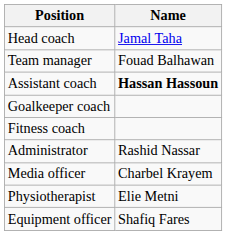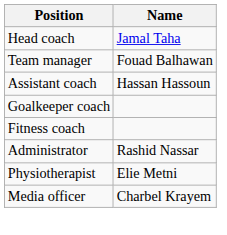 <table class="wikitable">
 <tr>
 <th>Position</th>
 <th>Name</th>
 </tr>
 <tr>
 <td>Head coach</td>
 <td> <a href='#'>Jamal Taha</a></td>
 </tr>
 <tr>
 <td>Team manager</td>
 <td> Fouad Balhawan</td>
 </tr>
 <tr>
 <td>Assistant coach</td>
-<td><strong> Hassan Hassoun</strong></td>
+<td> Hassan Hassoun</td>
 </tr>
 <tr>
 <td>Goalkeeper coach</td>
 <td></td>
 </tr>
 <tr>
 <td>Fitness coach</td>
 <td></td>
 </tr>
 <tr>
 <td>Administrator</td>
 <td> Rashid Nassar</td>
 </tr>
 <tr>
-<td>Media officer</td>
-<td> Charbel Krayem</td>
-</tr>
-<tr>
 <td>Physiotherapist</td>
 <td> Elie Metni</td>
 </tr>
 <tr>
-<td>Equipment officer</td>
-<td> Shafiq Fares</td>
+<td>Media officer</td>
+<td> Charbel Krayem</td>
 </tr>
 </table>
